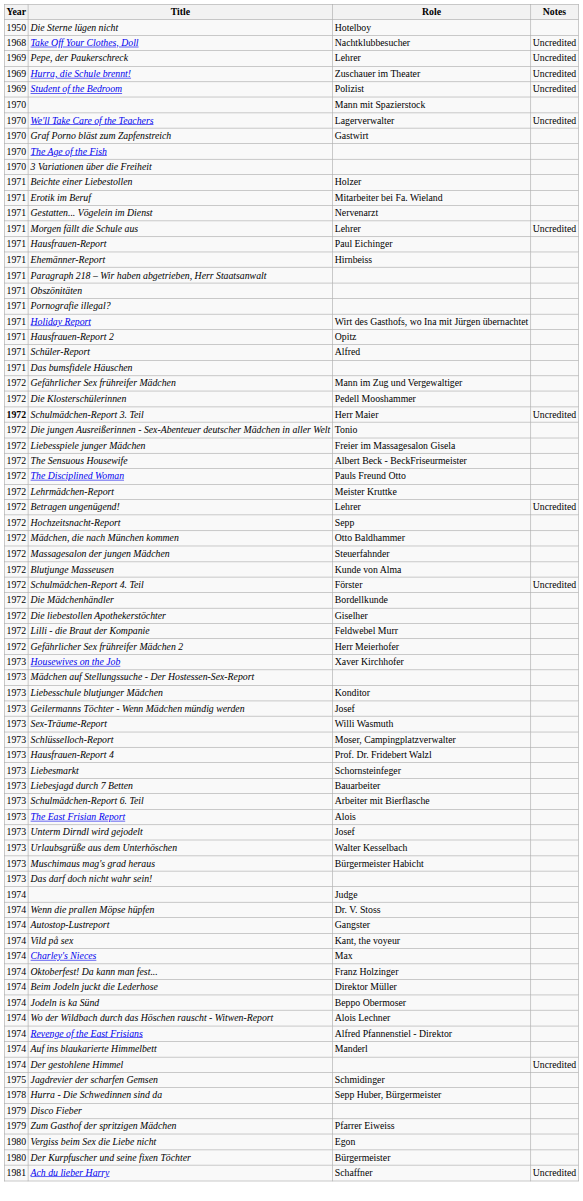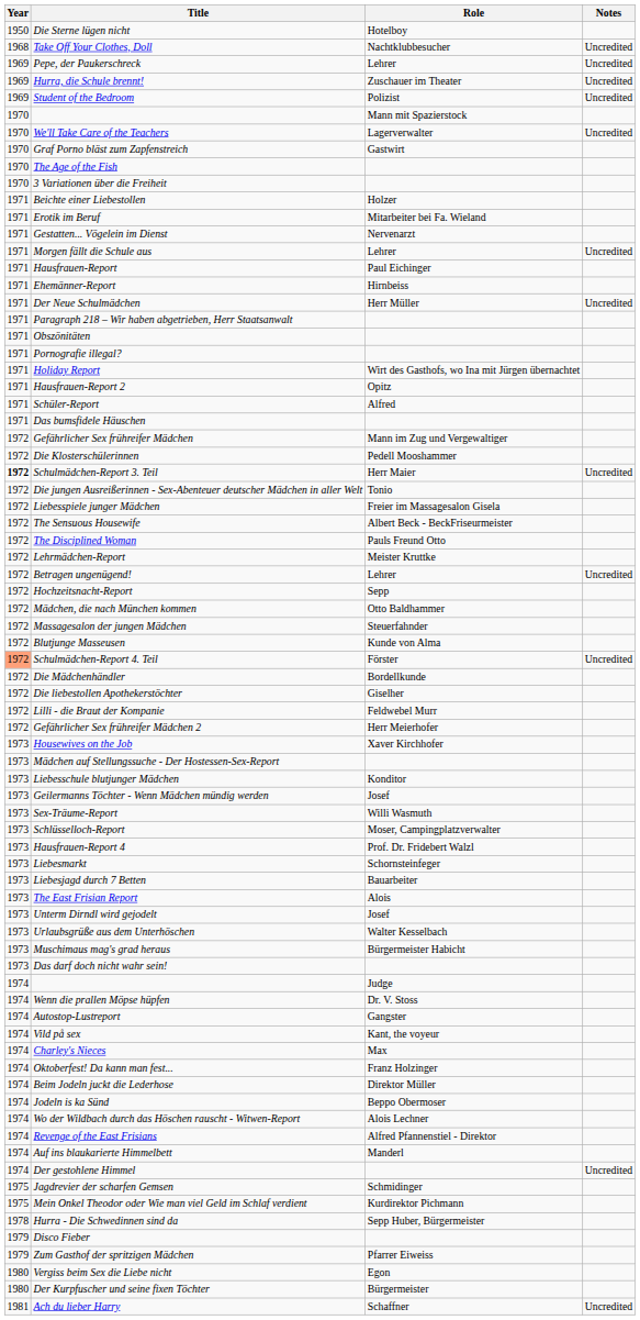 <table class="wikitable">
 <tr>
 <th>Year</th>
 <th>Title</th>
 <th>Role</th>
 <th>Notes</th>
 </tr>
 <tr>
 <td>1950</td>
 <td><em>Die Sterne lügen nicht</em></td>
 <td>Hotelboy</td>
 <td></td>
 </tr>
 <tr>
 <td>1968</td>
 <td><em><a href='#'>Take Off Your Clothes, Doll</a></em></td>
 <td>Nachtklubbesucher</td>
 <td>Uncredited</td>
 </tr>
 <tr>
 <td>1969</td>
 <td><em>Pepe, der Paukerschreck</em></td>
 <td>Lehrer</td>
 <td>Uncredited</td>
 </tr>
 <tr>
 <td>1969</td>
 <td><em><a href='#'>Hurra, die Schule brennt!</a></em></td>
 <td>Zuschauer im Theater</td>
 <td>Uncredited</td>
 </tr>
 <tr>
 <td>1969</td>
 <td><em><a href='#'>Student of the Bedroom</a></em></td>
 <td>Polizist</td>
 <td>Uncredited</td>
 </tr>
 <tr>
 <td>1970</td>
 <td><em></em></td>
 <td>Mann mit Spazierstock</td>
 <td></td>
 </tr>
 <tr>
 <td>1970</td>
 <td><em><a href='#'>We'll Take Care of the Teachers</a></em></td>
 <td>Lagerverwalter</td>
 <td>Uncredited</td>
 </tr>
 <tr>
 <td>1970</td>
 <td><em>Graf Porno bläst zum Zapfenstreich</em></td>
 <td>Gastwirt</td>
 <td></td>
 </tr>
 <tr>
 <td>1970</td>
 <td><em><a href='#'>The Age of the Fish</a></em></td>
 <td></td>
 <td></td>
 </tr>
 <tr>
 <td>1970</td>
 <td><em>3 Variationen über die Freiheit</em></td>
 <td></td>
 <td></td>
 </tr>
 <tr>
 <td>1971</td>
 <td><em>Beichte einer Liebestollen</em></td>
 <td>Holzer</td>
 <td></td>
 </tr>
 <tr>
 <td>1971</td>
 <td><em>Erotik im Beruf</em></td>
 <td>Mitarbeiter bei Fa. Wieland</td>
 <td></td>
 </tr>
 <tr>
 <td>1971</td>
 <td><em>Gestatten... Vögelein im Dienst</em></td>
 <td>Nervenarzt</td>
 <td></td>
 </tr>
 <tr>
 <td>1971</td>
 <td><em>Morgen fällt die Schule aus</em></td>
 <td>Lehrer</td>
 <td>Uncredited</td>
 </tr>
 <tr>
 <td>1971</td>
 <td><em>Hausfrauen-Report</em></td>
 <td>Paul Eichinger</td>
 <td></td>
 </tr>
 <tr>
 <td>1971</td>
 <td><em>Ehemänner-Report</em></td>
 <td>Hirnbeiss</td>
 <td></td>
+</tr>
+<tr>
+<td>1971</td>
+<td><em>Der Neue Schulmädchen</em></td>
+<td>Herr Müller</td>
+<td>Uncredited</td>
 </tr>
 <tr>
 <td>1971</td>
 <td><em>Paragraph 218 – Wir haben abgetrieben, Herr Staatsanwalt</em></td>
 <td></td>
 <td></td>
 </tr>
 <tr>
 <td>1971</td>
 <td><em>Obszönitäten</em></td>
 <td></td>
 <td></td>
 </tr>
 <tr>
 <td>1971</td>
 <td><em>Pornografie illegal?</em></td>
 <td></td>
 <td></td>
 </tr>
 <tr>
 <td>1971</td>
 <td><em><a href='#'>Holiday Report</a></em></td>
 <td>Wirt des Gasthofs, wo Ina mit Jürgen übernachtet</td>
 <td></td>
 </tr>
 <tr>
 <td>1971</td>
 <td><em>Hausfrauen-Report 2</em></td>
 <td>Opitz</td>
 <td></td>
 </tr>
 <tr>
 <td>1971</td>
 <td><em>Schüler-Report</em></td>
 <td>Alfred</td>
 <td></td>
 </tr>
 <tr>
 <td>1971</td>
 <td><em>Das bumsfidele Häuschen</em></td>
 <td></td>
 <td></td>
 </tr>
 <tr>
 <td>1972</td>
 <td><em>Gefährlicher Sex frühreifer Mädchen</em></td>
 <td>Mann im Zug und Vergewaltiger</td>
 <td></td>
 </tr>
 <tr>
 <td>1972</td>
 <td><em>Die Klosterschülerinnen</em></td>
 <td>Pedell Mooshammer</td>
 <td></td>
 </tr>
 <tr>
 <td><strong>1972</strong></td>
 <td><em>Schulmädchen-Report 3. Teil</em></td>
 <td>Herr Maier</td>
 <td>Uncredited</td>
 </tr>
 <tr>
 <td>1972</td>
 <td><em>Die jungen Ausreißerinnen - Sex-Abenteuer deutscher Mädchen in aller Welt</em></td>
 <td>Tonio</td>
 <td></td>
 </tr>
 <tr>
 <td>1972</td>
 <td><em>Liebesspiele junger Mädchen</em></td>
 <td>Freier im Massagesalon Gisela</td>
 <td></td>
 </tr>
 <tr>
 <td>1972</td>
 <td><em>The Sensuous Housewife</em></td>
 <td>Albert Beck - BeckFriseurmeister</td>
 <td></td>
 </tr>
 <tr>
 <td>1972</td>
 <td><em><a href='#'>The Disciplined Woman</a></em></td>
 <td>Pauls Freund Otto</td>
 <td></td>
 </tr>
 <tr>
 <td>1972</td>
 <td><em>Lehrmädchen-Report</em></td>
 <td>Meister Kruttke</td>
 <td></td>
 </tr>
 <tr>
 <td>1972</td>
 <td><em>Betragen ungenügend!</em></td>
 <td>Lehrer</td>
 <td>Uncredited</td>
 </tr>
 <tr>
 <td>1972</td>
 <td><em>Hochzeitsnacht-Report</em></td>
 <td>Sepp</td>
 <td></td>
 </tr>
 <tr>
 <td>1972</td>
 <td><em>Mädchen, die nach München kommen</em></td>
 <td>Otto Baldhammer</td>
 <td></td>
 </tr>
 <tr>
 <td>1972</td>
 <td><em>Massagesalon der jungen Mädchen</em></td>
 <td>Steuerfahnder</td>
 <td></td>
 </tr>
 <tr>
 <td>1972</td>
 <td><em>Blutjunge Masseusen</em></td>
 <td>Kunde von Alma</td>
 <td></td>
 </tr>
 <tr>
-<td>1972</td>
+<td style="background: lightsalmon;">1972</td>
 <td><em>Schulmädchen-Report 4. Teil</em></td>
 <td>Förster</td>
 <td>Uncredited</td>
 </tr>
 <tr>
 <td>1972</td>
 <td><em>Die Mädchenhändler</em></td>
 <td>Bordellkunde</td>
 <td></td>
 </tr>
 <tr>
 <td>1972</td>
 <td><em>Die liebestollen Apothekerstöchter</em></td>
 <td>Giselher</td>
 <td></td>
 </tr>
 <tr>
 <td>1972</td>
 <td><em>Lilli - die Braut der Kompanie</em></td>
 <td>Feldwebel Murr</td>
 <td></td>
 </tr>
 <tr>
 <td>1972</td>
 <td><em>Gefährlicher Sex frühreifer Mädchen 2</em></td>
 <td>Herr Meierhofer</td>
 <td></td>
 </tr>
 <tr>
 <td>1973</td>
 <td><em><a href='#'>Housewives on the Job</a></em></td>
 <td>Xaver Kirchhofer</td>
 <td></td>
 </tr>
 <tr>
 <td>1973</td>
 <td><em>Mädchen auf Stellungssuche - Der Hostessen-Sex-Report</em></td>
 <td></td>
 <td></td>
 </tr>
 <tr>
 <td>1973</td>
 <td><em>Liebesschule blutjunger Mädchen</em></td>
 <td>Konditor</td>
 <td></td>
 </tr>
 <tr>
 <td>1973</td>
 <td><em>Geilermanns Töchter - Wenn Mädchen mündig werden</em></td>
 <td>Josef</td>
 <td></td>
 </tr>
 <tr>
 <td>1973</td>
 <td><em>Sex-Träume-Report</em></td>
 <td>Willi Wasmuth</td>
 <td></td>
 </tr>
 <tr>
 <td>1973</td>
 <td><em>Schlüsselloch-Report</em></td>
 <td>Moser, Campingplatzverwalter</td>
 <td></td>
 </tr>
 <tr>
 <td>1973</td>
 <td><em>Hausfrauen-Report 4</em></td>
 <td>Prof. Dr. Fridebert Walzl</td>
 <td></td>
 </tr>
 <tr>
 <td>1973</td>
 <td><em>Liebesmarkt</em></td>
 <td>Schornsteinfeger</td>
 <td></td>
 </tr>
 <tr>
 <td>1973</td>
 <td><em>Liebesjagd durch 7 Betten</em></td>
 <td>Bauarbeiter</td>
-<td></td>
-</tr>
-<tr>
-<td>1973</td>
-<td><em>Schulmädchen-Report 6. Teil</em></td>
-<td>Arbeiter mit Bierflasche</td>
 <td></td>
 </tr>
 <tr>
 <td>1973</td>
 <td><em><a href='#'>The East Frisian Report</a></em></td>
 <td>Alois</td>
 <td></td>
 </tr>
 <tr>
 <td>1973</td>
 <td><em>Unterm Dirndl wird gejodelt</em></td>
 <td>Josef</td>
 <td></td>
 </tr>
 <tr>
 <td>1973</td>
 <td><em>Urlaubsgrüße aus dem Unterhöschen</em></td>
 <td>Walter Kesselbach</td>
 <td></td>
 </tr>
 <tr>
 <td>1973</td>
 <td><em>Muschimaus mag's grad heraus</em></td>
 <td>Bürgermeister Habicht</td>
 <td></td>
 </tr>
 <tr>
 <td>1973</td>
 <td><em>Das darf doch nicht wahr sein!</em></td>
 <td></td>
 <td></td>
 </tr>
 <tr>
 <td>1974</td>
 <td><em></em></td>
 <td>Judge</td>
 <td></td>
 </tr>
 <tr>
 <td>1974</td>
 <td><em>Wenn die prallen Möpse hüpfen</em></td>
 <td>Dr. V. Stoss</td>
 <td></td>
 </tr>
 <tr>
 <td>1974</td>
 <td><em>Autostop-Lustreport</em></td>
 <td>Gangster</td>
 <td></td>
 </tr>
 <tr>
 <td>1974</td>
 <td><em>Vild på sex</em></td>
 <td>Kant, the voyeur</td>
 <td></td>
 </tr>
 <tr>
 <td>1974</td>
 <td><em><a href='#'>Charley's Nieces</a></em></td>
 <td>Max</td>
 <td></td>
 </tr>
 <tr>
 <td>1974</td>
 <td><em>Oktoberfest! Da kann man fest...</em></td>
 <td>Franz Holzinger</td>
 <td></td>
 </tr>
 <tr>
 <td>1974</td>
 <td><em>Beim Jodeln juckt die Lederhose</em></td>
 <td>Direktor Müller</td>
 <td></td>
 </tr>
 <tr>
 <td>1974</td>
 <td><em>Jodeln is ka Sünd</em></td>
 <td>Beppo Obermoser</td>
 <td></td>
 </tr>
 <tr>
 <td>1974</td>
 <td><em>Wo der Wildbach durch das Höschen rauscht - Witwen-Report</em></td>
 <td>Alois Lechner</td>
 <td></td>
 </tr>
 <tr>
 <td>1974</td>
 <td><em><a href='#'>Revenge of the East Frisians</a></em></td>
 <td>Alfred Pfannenstiel - Direktor</td>
 <td></td>
 </tr>
 <tr>
 <td>1974</td>
 <td><em>Auf ins blaukarierte Himmelbett</em></td>
 <td>Manderl</td>
 <td></td>
 </tr>
 <tr>
 <td>1974</td>
 <td><em>Der gestohlene Himmel</em></td>
 <td></td>
 <td>Uncredited</td>
 </tr>
 <tr>
 <td>1975</td>
 <td><em>Jagdrevier der scharfen Gemsen</em></td>
 <td>Schmidinger</td>
 <td></td>
 </tr>
 <tr>
+<td>1975</td>
+<td><em>Mein Onkel Theodor oder Wie man viel Geld im Schlaf verdient</em></td>
+<td>Kurdirektor Pichmann</td>
+<td></td>
+</tr>
+<tr>
 <td>1978</td>
 <td><em>Hurra - Die Schwedinnen sind da</em></td>
 <td>Sepp Huber, Bürgermeister</td>
 <td></td>
 </tr>
 <tr>
 <td>1979</td>
 <td><em>Disco Fieber</em></td>
 <td></td>
 <td></td>
 </tr>
 <tr>
 <td>1979</td>
 <td><em>Zum Gasthof der spritzigen Mädchen</em></td>
 <td>Pfarrer Eiweiss</td>
 <td></td>
 </tr>
 <tr>
 <td>1980</td>
 <td><em>Vergiss beim Sex die Liebe nicht</em></td>
 <td>Egon</td>
 <td></td>
 </tr>
 <tr>
 <td>1980</td>
 <td><em>Der Kurpfuscher und seine fixen Töchter</em></td>
 <td>Bürgermeister</td>
 <td></td>
 </tr>
 <tr>
 <td>1981</td>
 <td><em><a href='#'>Ach du lieber Harry</a></em></td>
 <td>Schaffner</td>
 <td>Uncredited</td>
 </tr>
 </table>
